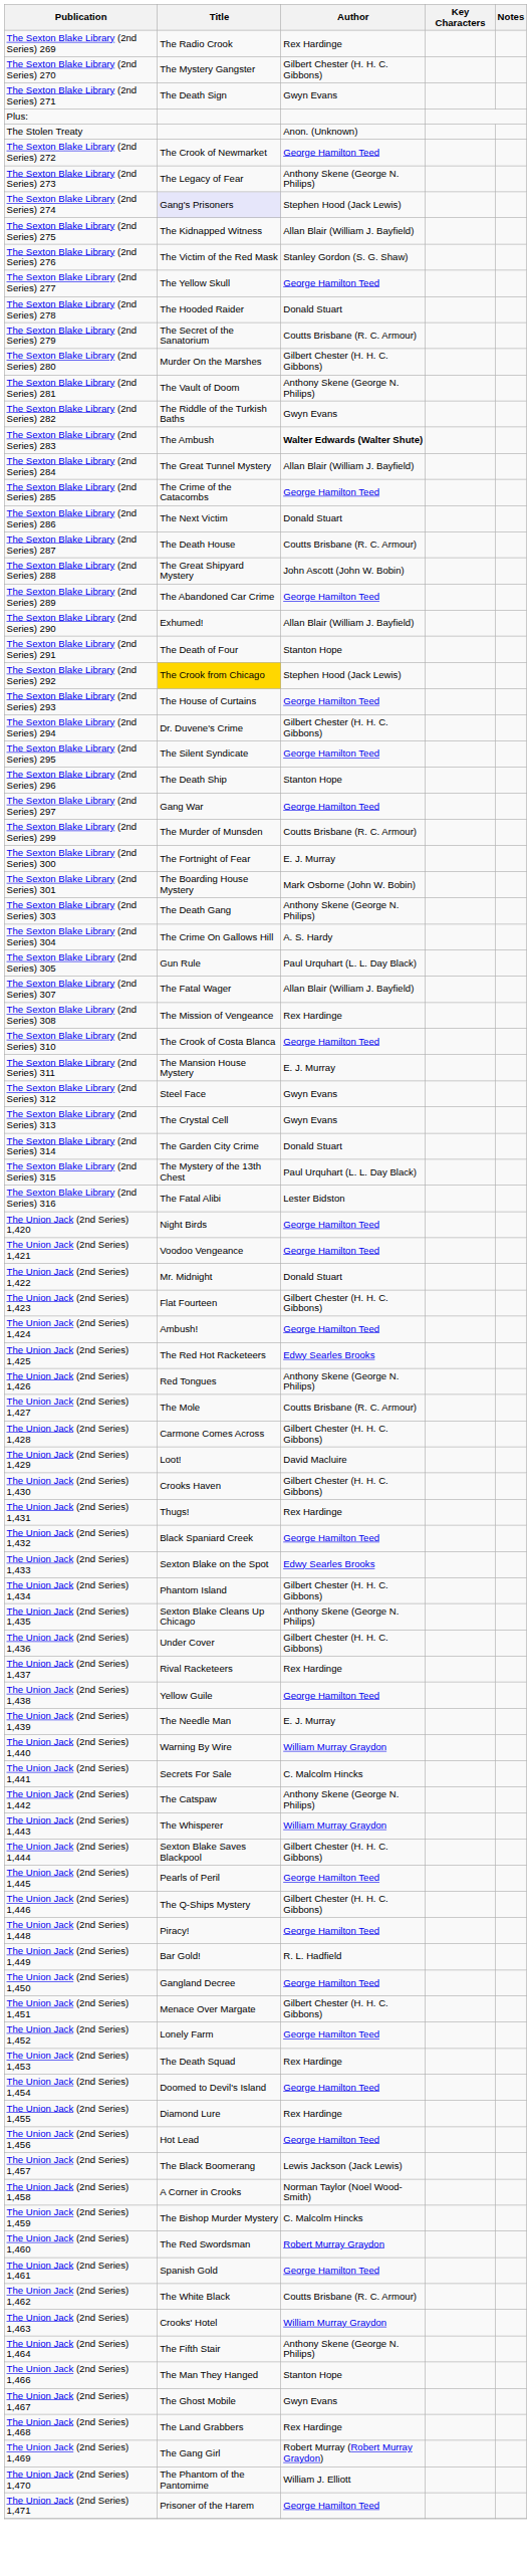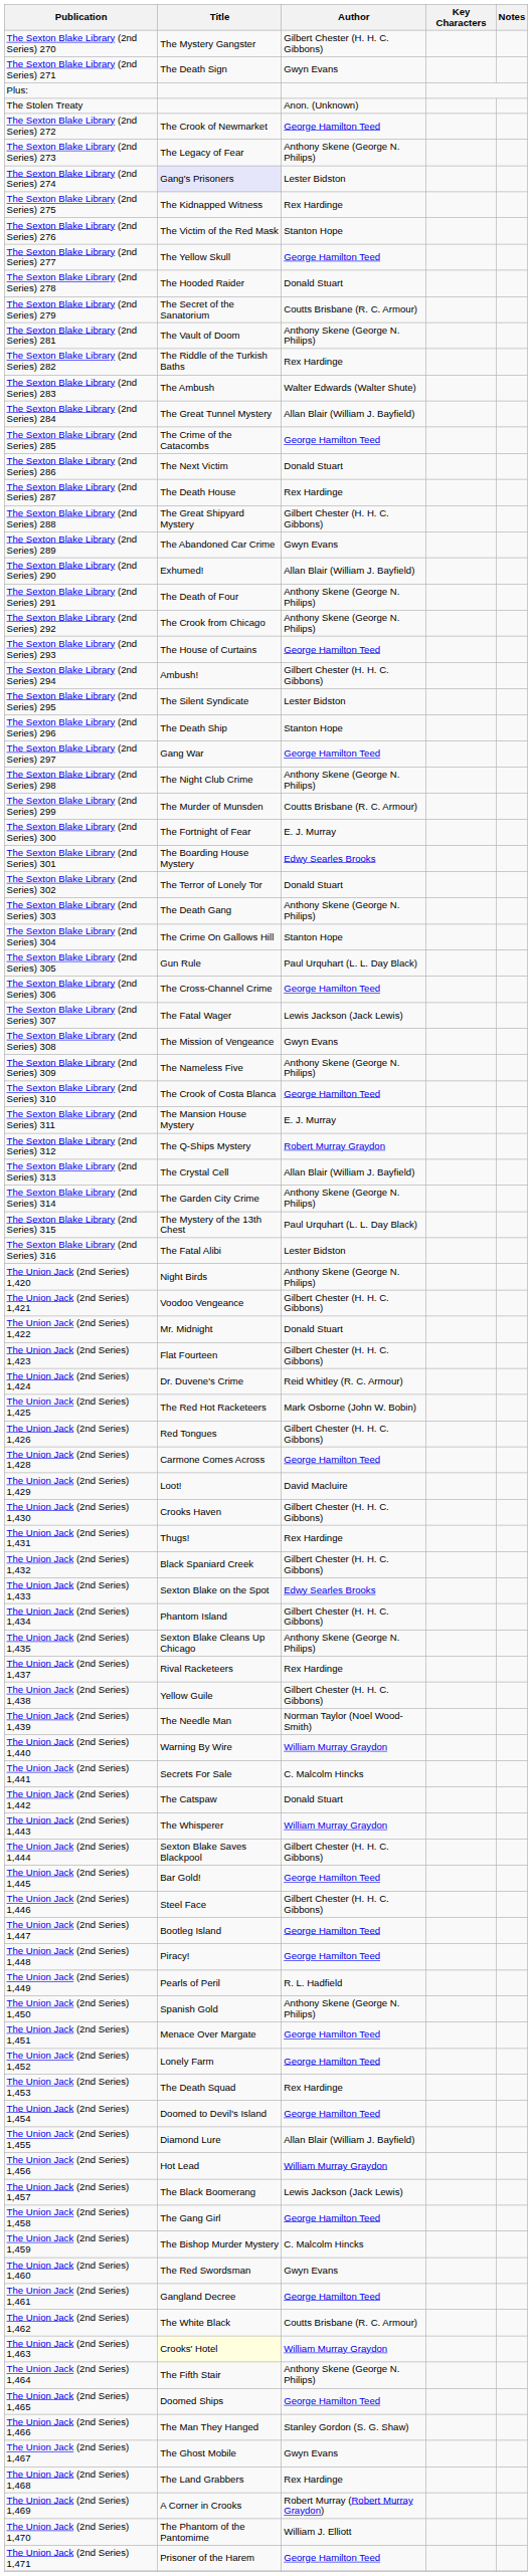 <table class="wikitable">
 <tr>
 <th>Publication</th>
 <th>Title</th>
 <th>Author</th>
 <th>Key Characters</th>
 <th>Notes</th>
-</tr>
-<tr>
-<td><a href='#'>The Sexton Blake Library</a> (2nd Series) 269</td>
-<td>The Radio Crook</td>
-<td>Rex Hardinge</td>
-<td></td>
-<td></td>
 </tr>
 <tr>
 <td><a href='#'>The Sexton Blake Library</a> (2nd Series) 270</td>
 <td>The Mystery Gangster</td>
 <td>Gilbert Chester (H. H. C. Gibbons)</td>
 <td></td>
 <td></td>
 </tr>
 <tr>
 <td><a href='#'>The Sexton Blake Library</a> (2nd Series) 271</td>
 <td>The Death Sign</td>
 <td>Gwyn Evans</td>
 <td></td>
 <td></td>
 </tr>
 <tr>
 <td>Plus:</td>
 <td></td>
 <td></td>
 </tr>
 <tr>
 <td>The Stolen Treaty</td>
 <td></td>
 <td>Anon. (Unknown)</td>
 <td></td>
 <td></td>
 </tr>
 <tr>
 <td><a href='#'>The Sexton Blake Library</a> (2nd Series) 272</td>
 <td>The Crook of Newmarket</td>
 <td><a href='#'>George Hamilton Teed</a></td>
 <td></td>
 <td></td>
 </tr>
 <tr>
 <td><a href='#'>The Sexton Blake Library</a> (2nd Series) 273</td>
 <td>The Legacy of Fear</td>
 <td>Anthony Skene (George N. Philips)</td>
 <td></td>
 <td></td>
 </tr>
 <tr>
 <td><a href='#'>The Sexton Blake Library</a> (2nd Series) 274</td>
 <td style="background: lavender;">Gang's Prisoners</td>
-<td>Stephen Hood (Jack Lewis)</td>
+<td>Lester Bidston</td>
 <td></td>
 <td></td>
 </tr>
 <tr>
 <td><a href='#'>The Sexton Blake Library</a> (2nd Series) 275</td>
 <td>The Kidnapped Witness</td>
-<td>Allan Blair (William J. Bayfield)</td>
+<td>Rex Hardinge</td>
 <td></td>
 <td></td>
 </tr>
 <tr>
 <td><a href='#'>The Sexton Blake Library</a> (2nd Series) 276</td>
 <td>The Victim of the Red Mask</td>
-<td>Stanley Gordon (S. G. Shaw)</td>
+<td>Stanton Hope</td>
 <td></td>
 <td></td>
 </tr>
 <tr>
 <td><a href='#'>The Sexton Blake Library</a> (2nd Series) 277</td>
 <td>The Yellow Skull</td>
 <td><a href='#'>George Hamilton Teed</a></td>
 <td></td>
 <td></td>
 </tr>
 <tr>
 <td><a href='#'>The Sexton Blake Library</a> (2nd Series) 278</td>
 <td>The Hooded Raider</td>
 <td>Donald Stuart</td>
 <td></td>
 <td></td>
 </tr>
 <tr>
 <td><a href='#'>The Sexton Blake Library</a> (2nd Series) 279</td>
 <td>The Secret of the Sanatorium</td>
 <td>Coutts Brisbane (R. C. Armour)</td>
 <td></td>
 <td></td>
 </tr>
 <tr>
-<td><a href='#'>The Sexton Blake Library</a> (2nd Series) 280</td>
-<td>Murder On the Marshes</td>
-<td>Gilbert Chester (H. H. C. Gibbons)</td>
-<td></td>
-<td></td>
-</tr>
-<tr>
 <td><a href='#'>The Sexton Blake Library</a> (2nd Series) 281</td>
 <td>The Vault of Doom</td>
 <td>Anthony Skene (George N. Philips)</td>
 <td></td>
 <td></td>
 </tr>
 <tr>
 <td><a href='#'>The Sexton Blake Library</a> (2nd Series) 282</td>
 <td>The Riddle of the Turkish Baths</td>
-<td>Gwyn Evans</td>
+<td>Rex Hardinge</td>
 <td></td>
 <td></td>
 </tr>
 <tr>
 <td><a href='#'>The Sexton Blake Library</a> (2nd Series) 283</td>
 <td>The Ambush</td>
-<td><strong>Walter Edwards (Walter Shute)</strong></td>
+<td>Walter Edwards (Walter Shute)</td>
 <td></td>
 <td></td>
 </tr>
 <tr>
 <td><a href='#'>The Sexton Blake Library</a> (2nd Series) 284</td>
 <td>The Great Tunnel Mystery</td>
 <td>Allan Blair (William J. Bayfield)</td>
 <td></td>
 <td></td>
 </tr>
 <tr>
 <td><a href='#'>The Sexton Blake Library</a> (2nd Series) 285</td>
 <td>The Crime of the Catacombs</td>
 <td><a href='#'>George Hamilton Teed</a></td>
 <td></td>
 <td></td>
 </tr>
 <tr>
 <td><a href='#'>The Sexton Blake Library</a> (2nd Series) 286</td>
 <td>The Next Victim</td>
 <td>Donald Stuart</td>
 <td></td>
 <td></td>
 </tr>
 <tr>
 <td><a href='#'>The Sexton Blake Library</a> (2nd Series) 287</td>
 <td>The Death House</td>
-<td>Coutts Brisbane (R. C. Armour)</td>
+<td>Rex Hardinge</td>
 <td></td>
 <td></td>
 </tr>
 <tr>
 <td><a href='#'>The Sexton Blake Library</a> (2nd Series) 288</td>
 <td>The Great Shipyard Mystery</td>
-<td>John Ascott (John W. Bobin)</td>
+<td>Gilbert Chester (H. H. C. Gibbons)</td>
 <td></td>
 <td></td>
 </tr>
 <tr>
 <td><a href='#'>The Sexton Blake Library</a> (2nd Series) 289</td>
 <td>The Abandoned Car Crime</td>
-<td><a href='#'>George Hamilton Teed</a></td>
+<td>Gwyn Evans</td>
 <td></td>
 <td></td>
 </tr>
 <tr>
 <td><a href='#'>The Sexton Blake Library</a> (2nd Series) 290</td>
 <td>Exhumed!</td>
 <td>Allan Blair (William J. Bayfield)</td>
 <td></td>
 <td></td>
 </tr>
 <tr>
 <td><a href='#'>The Sexton Blake Library</a> (2nd Series) 291</td>
 <td>The Death of Four</td>
-<td>Stanton Hope</td>
+<td>Anthony Skene (George N. Philips)</td>
 <td></td>
 <td></td>
 </tr>
 <tr>
 <td><a href='#'>The Sexton Blake Library</a> (2nd Series) 292</td>
-<td style="background: gold;">The Crook from Chicago</td>
-<td>Stephen Hood (Jack Lewis)</td>
+<td>The Crook from Chicago</td>
+<td>Anthony Skene (George N. Philips)</td>
 <td></td>
 <td></td>
 </tr>
 <tr>
 <td><a href='#'>The Sexton Blake Library</a> (2nd Series) 293</td>
 <td>The House of Curtains</td>
 <td><a href='#'>George Hamilton Teed</a></td>
 <td></td>
 <td></td>
 </tr>
 <tr>
 <td><a href='#'>The Sexton Blake Library</a> (2nd Series) 294</td>
-<td>Dr. Duvene's Crime</td>
+<td>Ambush!</td>
 <td>Gilbert Chester (H. H. C. Gibbons)</td>
 <td></td>
 <td></td>
 </tr>
 <tr>
 <td><a href='#'>The Sexton Blake Library</a> (2nd Series) 295</td>
 <td>The Silent Syndicate</td>
-<td><a href='#'>George Hamilton Teed</a></td>
+<td>Lester Bidston</td>
 <td></td>
 <td></td>
 </tr>
 <tr>
 <td><a href='#'>The Sexton Blake Library</a> (2nd Series) 296</td>
 <td>The Death Ship</td>
 <td>Stanton Hope</td>
 <td></td>
 <td></td>
 </tr>
 <tr>
 <td><a href='#'>The Sexton Blake Library</a> (2nd Series) 297</td>
 <td>Gang War</td>
 <td><a href='#'>George Hamilton Teed</a></td>
+<td></td>
+<td></td>
+</tr>
+<tr>
+<td><a href='#'>The Sexton Blake Library</a> (2nd Series) 298</td>
+<td>The Night Club Crime</td>
+<td>Anthony Skene (George N. Philips)</td>
 <td></td>
 <td></td>
 </tr>
 <tr>
 <td><a href='#'>The Sexton Blake Library</a> (2nd Series) 299</td>
 <td>The Murder of Munsden</td>
 <td>Coutts Brisbane (R. C. Armour)</td>
 <td></td>
 <td></td>
 </tr>
 <tr>
 <td><a href='#'>The Sexton Blake Library</a> (2nd Series) 300</td>
 <td>The Fortnight of Fear</td>
 <td>E. J. Murray</td>
 <td></td>
 <td></td>
 </tr>
 <tr>
 <td><a href='#'>The Sexton Blake Library</a> (2nd Series) 301</td>
 <td>The Boarding House Mystery</td>
-<td>Mark Osborne (John W. Bobin)</td>
+<td><a href='#'>Edwy Searles Brooks</a></td>
+<td></td>
+<td></td>
+</tr>
+<tr>
+<td><a href='#'>The Sexton Blake Library</a> (2nd Series) 302</td>
+<td>The Terror of Lonely Tor</td>
+<td>Donald Stuart</td>
 <td></td>
 <td></td>
 </tr>
 <tr>
 <td><a href='#'>The Sexton Blake Library</a> (2nd Series) 303</td>
 <td>The Death Gang</td>
 <td>Anthony Skene (George N. Philips)</td>
 <td></td>
 <td></td>
 </tr>
 <tr>
 <td><a href='#'>The Sexton Blake Library</a> (2nd Series) 304</td>
 <td>The Crime On Gallows Hill</td>
-<td>A. S. Hardy</td>
+<td>Stanton Hope</td>
 <td></td>
 <td></td>
 </tr>
 <tr>
 <td><a href='#'>The Sexton Blake Library</a> (2nd Series) 305</td>
 <td>Gun Rule</td>
 <td>Paul Urquhart (L. L. Day Black)</td>
 <td></td>
 <td></td>
 </tr>
 <tr>
+<td><a href='#'>The Sexton Blake Library</a> (2nd Series) 306</td>
+<td>The Cross-Channel Crime</td>
+<td><a href='#'>George Hamilton Teed</a></td>
+<td></td>
+<td></td>
+</tr>
+<tr>
 <td><a href='#'>The Sexton Blake Library</a> (2nd Series) 307</td>
 <td>The Fatal Wager</td>
-<td>Allan Blair (William J. Bayfield)</td>
+<td>Lewis Jackson (Jack Lewis)</td>
 <td></td>
 <td></td>
 </tr>
 <tr>
 <td><a href='#'>The Sexton Blake Library</a> (2nd Series) 308</td>
 <td>The Mission of Vengeance</td>
-<td>Rex Hardinge</td>
+<td>Gwyn Evans</td>
+<td></td>
+<td></td>
+</tr>
+<tr>
+<td><a href='#'>The Sexton Blake Library</a> (2nd Series) 309</td>
+<td>The Nameless Five</td>
+<td>Anthony Skene (George N. Philips)</td>
 <td></td>
 <td></td>
 </tr>
 <tr>
 <td><a href='#'>The Sexton Blake Library</a> (2nd Series) 310</td>
 <td>The Crook of Costa Blanca</td>
 <td><a href='#'>George Hamilton Teed</a></td>
 <td></td>
 <td></td>
 </tr>
 <tr>
 <td><a href='#'>The Sexton Blake Library</a> (2nd Series) 311</td>
 <td>The Mansion House Mystery</td>
 <td>E. J. Murray</td>
 <td></td>
 <td></td>
 </tr>
 <tr>
 <td><a href='#'>The Sexton Blake Library</a> (2nd Series) 312</td>
-<td>Steel Face</td>
-<td>Gwyn Evans</td>
+<td>The Q-Ships Mystery</td>
+<td><a href='#'>Robert Murray Graydon</a></td>
 <td></td>
 <td></td>
 </tr>
 <tr>
 <td><a href='#'>The Sexton Blake Library</a> (2nd Series) 313</td>
 <td>The Crystal Cell</td>
-<td>Gwyn Evans</td>
+<td>Allan Blair (William J. Bayfield)</td>
 <td></td>
 <td></td>
 </tr>
 <tr>
 <td><a href='#'>The Sexton Blake Library</a> (2nd Series) 314</td>
 <td>The Garden City Crime</td>
-<td>Donald Stuart</td>
+<td>Anthony Skene (George N. Philips)</td>
 <td></td>
 <td></td>
 </tr>
 <tr>
 <td><a href='#'>The Sexton Blake Library</a> (2nd Series) 315</td>
 <td>The Mystery of the 13th Chest</td>
 <td>Paul Urquhart (L. L. Day Black)</td>
 <td></td>
 <td></td>
 </tr>
 <tr>
 <td><a href='#'>The Sexton Blake Library</a> (2nd Series) 316</td>
 <td>The Fatal Alibi</td>
 <td>Lester Bidston</td>
 <td></td>
 <td></td>
 </tr>
 <tr>
 <td><a href='#'>The Union Jack</a> (2nd Series) 1,420</td>
 <td>Night Birds</td>
-<td><a href='#'>George Hamilton Teed</a></td>
+<td>Anthony Skene (George N. Philips)</td>
 <td></td>
 <td></td>
 </tr>
 <tr>
 <td><a href='#'>The Union Jack</a> (2nd Series) 1,421</td>
 <td>Voodoo Vengeance</td>
-<td><a href='#'>George Hamilton Teed</a></td>
+<td>Gilbert Chester (H. H. C. Gibbons)</td>
 <td></td>
 <td></td>
 </tr>
 <tr>
 <td><a href='#'>The Union Jack</a> (2nd Series) 1,422</td>
 <td>Mr. Midnight</td>
 <td>Donald Stuart</td>
 <td></td>
 <td></td>
 </tr>
 <tr>
 <td><a href='#'>The Union Jack</a> (2nd Series) 1,423</td>
 <td>Flat Fourteen</td>
 <td>Gilbert Chester (H. H. C. Gibbons)</td>
 <td></td>
 <td></td>
 </tr>
 <tr>
 <td><a href='#'>The Union Jack</a> (2nd Series) 1,424</td>
-<td>Ambush!</td>
-<td><a href='#'>George Hamilton Teed</a></td>
+<td>Dr. Duvene's Crime</td>
+<td>Reid Whitley (R. C. Armour)</td>
 <td></td>
 <td></td>
 </tr>
 <tr>
 <td><a href='#'>The Union Jack</a> (2nd Series) 1,425</td>
 <td>The Red Hot Racketeers</td>
-<td><a href='#'>Edwy Searles Brooks</a></td>
+<td>Mark Osborne (John W. Bobin)</td>
 <td></td>
 <td></td>
 </tr>
 <tr>
 <td><a href='#'>The Union Jack</a> (2nd Series) 1,426</td>
 <td>Red Tongues</td>
-<td>Anthony Skene (George N. Philips)</td>
-<td></td>
-<td></td>
-</tr>
-<tr>
-<td><a href='#'>The Union Jack</a> (2nd Series) 1,427</td>
-<td>The Mole</td>
-<td>Coutts Brisbane (R. C. Armour)</td>
+<td>Gilbert Chester (H. H. C. Gibbons)</td>
 <td></td>
 <td></td>
 </tr>
 <tr>
 <td><a href='#'>The Union Jack</a> (2nd Series) 1,428</td>
 <td>Carmone Comes Across</td>
-<td>Gilbert Chester (H. H. C. Gibbons)</td>
+<td><a href='#'>George Hamilton Teed</a></td>
 <td></td>
 <td></td>
 </tr>
 <tr>
 <td><a href='#'>The Union Jack</a> (2nd Series) 1,429</td>
 <td>Loot!</td>
 <td>David Macluire</td>
 <td></td>
 <td></td>
 </tr>
 <tr>
 <td><a href='#'>The Union Jack</a> (2nd Series) 1,430</td>
 <td>Crooks Haven</td>
 <td>Gilbert Chester (H. H. C. Gibbons)</td>
 <td></td>
 <td></td>
 </tr>
 <tr>
 <td><a href='#'>The Union Jack</a> (2nd Series) 1,431</td>
 <td>Thugs!</td>
 <td>Rex Hardinge</td>
 <td></td>
 <td></td>
 </tr>
 <tr>
 <td><a href='#'>The Union Jack</a> (2nd Series) 1,432</td>
 <td>Black Spaniard Creek</td>
-<td><a href='#'>George Hamilton Teed</a></td>
+<td>Gilbert Chester (H. H. C. Gibbons)</td>
 <td></td>
 <td></td>
 </tr>
 <tr>
 <td><a href='#'>The Union Jack</a> (2nd Series) 1,433</td>
 <td>Sexton Blake on the Spot</td>
 <td><a href='#'>Edwy Searles Brooks</a></td>
 <td></td>
 <td></td>
 </tr>
 <tr>
 <td><a href='#'>The Union Jack</a> (2nd Series) 1,434</td>
 <td>Phantom Island</td>
 <td>Gilbert Chester (H. H. C. Gibbons)</td>
 <td></td>
 <td></td>
 </tr>
 <tr>
 <td><a href='#'>The Union Jack</a> (2nd Series) 1,435</td>
 <td>Sexton Blake Cleans Up Chicago</td>
 <td>Anthony Skene (George N. Philips)</td>
 <td></td>
 <td></td>
 </tr>
 <tr>
-<td><a href='#'>The Union Jack</a> (2nd Series) 1,436</td>
-<td>Under Cover</td>
-<td>Gilbert Chester (H. H. C. Gibbons)</td>
-<td></td>
-<td></td>
-</tr>
-<tr>
 <td><a href='#'>The Union Jack</a> (2nd Series) 1,437</td>
 <td>Rival Racketeers</td>
 <td>Rex Hardinge</td>
 <td></td>
 <td></td>
 </tr>
 <tr>
 <td><a href='#'>The Union Jack</a> (2nd Series) 1,438</td>
 <td>Yellow Guile</td>
-<td><a href='#'>George Hamilton Teed</a></td>
+<td>Gilbert Chester (H. H. C. Gibbons)</td>
 <td></td>
 <td></td>
 </tr>
 <tr>
 <td><a href='#'>The Union Jack</a> (2nd Series) 1,439</td>
 <td>The Needle Man</td>
-<td>E. J. Murray</td>
+<td>Norman Taylor (Noel Wood-Smith)</td>
 <td></td>
 <td></td>
 </tr>
 <tr>
 <td><a href='#'>The Union Jack</a> (2nd Series) 1,440</td>
 <td>Warning By Wire</td>
 <td><a href='#'>William Murray Graydon</a></td>
 <td></td>
 <td></td>
 </tr>
 <tr>
 <td><a href='#'>The Union Jack</a> (2nd Series) 1,441</td>
 <td>Secrets For Sale</td>
 <td>C. Malcolm Hincks</td>
 <td></td>
 <td></td>
 </tr>
 <tr>
 <td><a href='#'>The Union Jack</a> (2nd Series) 1,442</td>
 <td>The Catspaw</td>
-<td>Anthony Skene (George N. Philips)</td>
+<td>Donald Stuart</td>
 <td></td>
 <td></td>
 </tr>
 <tr>
 <td><a href='#'>The Union Jack</a> (2nd Series) 1,443</td>
 <td>The Whisperer</td>
 <td><a href='#'>William Murray Graydon</a></td>
 <td></td>
 <td></td>
 </tr>
 <tr>
 <td><a href='#'>The Union Jack</a> (2nd Series) 1,444</td>
 <td>Sexton Blake Saves Blackpool</td>
 <td>Gilbert Chester (H. H. C. Gibbons)</td>
 <td></td>
 <td></td>
 </tr>
 <tr>
 <td><a href='#'>The Union Jack</a> (2nd Series) 1,445</td>
-<td>Pearls of Peril</td>
+<td>Bar Gold!</td>
 <td><a href='#'>George Hamilton Teed</a></td>
 <td></td>
 <td></td>
 </tr>
 <tr>
 <td><a href='#'>The Union Jack</a> (2nd Series) 1,446</td>
-<td>The Q-Ships Mystery</td>
+<td>Steel Face</td>
 <td>Gilbert Chester (H. H. C. Gibbons)</td>
+<td></td>
+<td></td>
+</tr>
+<tr>
+<td><a href='#'>The Union Jack</a> (2nd Series) 1,447</td>
+<td>Bootleg Island</td>
+<td><a href='#'>George Hamilton Teed</a></td>
 <td></td>
 <td></td>
 </tr>
 <tr>
 <td><a href='#'>The Union Jack</a> (2nd Series) 1,448</td>
 <td>Piracy!</td>
 <td><a href='#'>George Hamilton Teed</a></td>
 <td></td>
 <td></td>
 </tr>
 <tr>
 <td><a href='#'>The Union Jack</a> (2nd Series) 1,449</td>
-<td>Bar Gold!</td>
+<td>Pearls of Peril</td>
 <td>R. L. Hadfield</td>
 <td></td>
 <td></td>
 </tr>
 <tr>
 <td><a href='#'>The Union Jack</a> (2nd Series) 1,450</td>
-<td>Gangland Decree</td>
-<td><a href='#'>George Hamilton Teed</a></td>
+<td>Spanish Gold</td>
+<td>Anthony Skene (George N. Philips)</td>
 <td></td>
 <td></td>
 </tr>
 <tr>
 <td><a href='#'>The Union Jack</a> (2nd Series) 1,451</td>
 <td>Menace Over Margate</td>
-<td>Gilbert Chester (H. H. C. Gibbons)</td>
+<td><a href='#'>George Hamilton Teed</a></td>
 <td></td>
 <td></td>
 </tr>
 <tr>
 <td><a href='#'>The Union Jack</a> (2nd Series) 1,452</td>
 <td>Lonely Farm</td>
 <td><a href='#'>George Hamilton Teed</a></td>
 <td></td>
 <td></td>
 </tr>
 <tr>
 <td><a href='#'>The Union Jack</a> (2nd Series) 1,453</td>
 <td>The Death Squad</td>
 <td>Rex Hardinge</td>
 <td></td>
 <td></td>
 </tr>
 <tr>
 <td><a href='#'>The Union Jack</a> (2nd Series) 1,454</td>
 <td>Doomed to Devil's Island</td>
 <td><a href='#'>George Hamilton Teed</a></td>
 <td></td>
 <td></td>
 </tr>
 <tr>
 <td><a href='#'>The Union Jack</a> (2nd Series) 1,455</td>
 <td>Diamond Lure</td>
-<td>Rex Hardinge</td>
+<td>Allan Blair (William J. Bayfield)</td>
 <td></td>
 <td></td>
 </tr>
 <tr>
 <td><a href='#'>The Union Jack</a> (2nd Series) 1,456</td>
 <td>Hot Lead</td>
-<td><a href='#'>George Hamilton Teed</a></td>
+<td><a href='#'>William Murray Graydon</a></td>
 <td></td>
 <td></td>
 </tr>
 <tr>
 <td><a href='#'>The Union Jack</a> (2nd Series) 1,457</td>
 <td>The Black Boomerang</td>
 <td>Lewis Jackson (Jack Lewis)</td>
 <td></td>
 <td></td>
 </tr>
 <tr>
 <td><a href='#'>The Union Jack</a> (2nd Series) 1,458</td>
-<td>A Corner in Crooks</td>
-<td>Norman Taylor (Noel Wood-Smith)</td>
+<td>The Gang Girl</td>
+<td><a href='#'>George Hamilton Teed</a></td>
 <td></td>
 <td></td>
 </tr>
 <tr>
 <td><a href='#'>The Union Jack</a> (2nd Series) 1,459</td>
 <td>The Bishop Murder Mystery</td>
 <td>C. Malcolm Hincks</td>
 <td></td>
 <td></td>
 </tr>
 <tr>
 <td><a href='#'>The Union Jack</a> (2nd Series) 1,460</td>
 <td>The Red Swordsman</td>
-<td><a href='#'>Robert Murray Graydon</a></td>
+<td>Gwyn Evans</td>
 <td></td>
 <td></td>
 </tr>
 <tr>
 <td><a href='#'>The Union Jack</a> (2nd Series) 1,461</td>
-<td>Spanish Gold</td>
+<td>Gangland Decree</td>
 <td><a href='#'>George Hamilton Teed</a></td>
 <td></td>
 <td></td>
 </tr>
 <tr>
 <td><a href='#'>The Union Jack</a> (2nd Series) 1,462</td>
 <td>The White Black</td>
 <td>Coutts Brisbane (R. C. Armour)</td>
 <td></td>
 <td></td>
 </tr>
 <tr>
 <td><a href='#'>The Union Jack</a> (2nd Series) 1,463</td>
-<td>Crooks' Hotel</td>
+<td style="background: lightyellow;">Crooks' Hotel</td>
 <td><a href='#'>William Murray Graydon</a></td>
 <td></td>
 <td></td>
 </tr>
 <tr>
 <td><a href='#'>The Union Jack</a> (2nd Series) 1,464</td>
 <td>The Fifth Stair</td>
 <td>Anthony Skene (George N. Philips)</td>
 <td></td>
 <td></td>
 </tr>
 <tr>
+<td><a href='#'>The Union Jack</a> (2nd Series) 1,465</td>
+<td>Doomed Ships</td>
+<td><a href='#'>George Hamilton Teed</a></td>
+<td></td>
+<td></td>
+</tr>
+<tr>
 <td><a href='#'>The Union Jack</a> (2nd Series) 1,466</td>
 <td>The Man They Hanged</td>
-<td>Stanton Hope</td>
+<td>Stanley Gordon (S. G. Shaw)</td>
 <td></td>
 <td></td>
 </tr>
 <tr>
 <td><a href='#'>The Union Jack</a> (2nd Series) 1,467</td>
 <td>The Ghost Mobile</td>
 <td>Gwyn Evans</td>
 <td></td>
 <td></td>
 </tr>
 <tr>
 <td><a href='#'>The Union Jack</a> (2nd Series) 1,468</td>
 <td>The Land Grabbers</td>
 <td>Rex Hardinge</td>
 <td></td>
 <td></td>
 </tr>
 <tr>
 <td><a href='#'>The Union Jack</a> (2nd Series) 1,469</td>
-<td>The Gang Girl</td>
+<td>A Corner in Crooks</td>
 <td>Robert Murray (<a href='#'>Robert Murray Graydon</a>)</td>
 <td></td>
 <td></td>
 </tr>
 <tr>
 <td><a href='#'>The Union Jack</a> (2nd Series) 1,470</td>
 <td>The Phantom of the Pantomime</td>
 <td>William J. Elliott</td>
 <td></td>
 <td></td>
 </tr>
 <tr>
 <td><a href='#'>The Union Jack</a> (2nd Series) 1,471</td>
 <td>Prisoner of the Harem</td>
 <td><a href='#'>George Hamilton Teed</a></td>
 <td></td>
 <td></td>
 </tr>
 <tr>
 </tr>
 </table>
